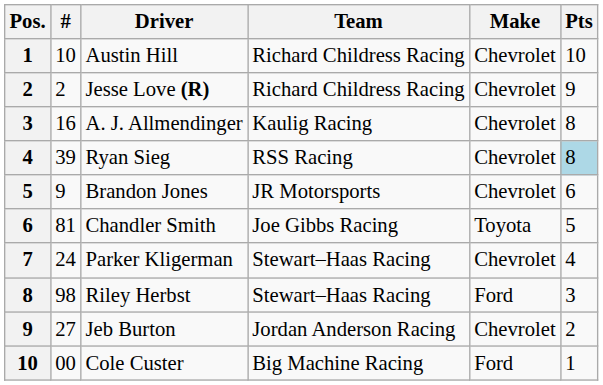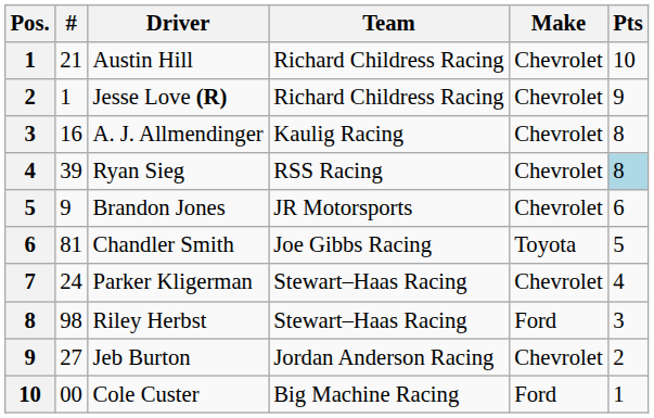 <table class="wikitable" style="font-size:95%">
 <tr>
 <th>Pos.</th>
 <th>#</th>
 <th>Driver</th>
 <th>Team</th>
 <th>Make</th>
 <th>Pts</th>
 </tr>
 <tr>
 <th>1</th>
-<td>10</td>
+<td>21</td>
 <td>Austin Hill</td>
 <td>Richard Childress Racing</td>
 <td>Chevrolet</td>
 <td>10</td>
 </tr>
 <tr>
 <th>2</th>
-<td>2</td>
+<td>1</td>
 <td>Jesse Love <strong>(R)</strong></td>
 <td>Richard Childress Racing</td>
 <td>Chevrolet</td>
 <td>9</td>
 </tr>
 <tr>
 <th>3</th>
 <td>16</td>
 <td>A. J. Allmendinger</td>
 <td>Kaulig Racing</td>
 <td>Chevrolet</td>
 <td>8</td>
 </tr>
 <tr>
 <th>4</th>
 <td>39</td>
 <td>Ryan Sieg</td>
 <td>RSS Racing</td>
 <td>Chevrolet</td>
 <td style="background: lightblue;">8</td>
 </tr>
 <tr>
 <th>5</th>
 <td>9</td>
 <td>Brandon Jones</td>
 <td>JR Motorsports</td>
 <td>Chevrolet</td>
 <td>6</td>
 </tr>
 <tr>
 <th>6</th>
 <td>81</td>
 <td>Chandler Smith</td>
 <td>Joe Gibbs Racing</td>
 <td>Toyota</td>
 <td>5</td>
 </tr>
 <tr>
 <th>7</th>
 <td>24</td>
 <td>Parker Kligerman</td>
 <td>Stewart–Haas Racing</td>
 <td>Chevrolet</td>
 <td>4</td>
 </tr>
 <tr>
 <th>8</th>
 <td>98</td>
 <td>Riley Herbst</td>
 <td>Stewart–Haas Racing</td>
 <td>Ford</td>
 <td>3</td>
 </tr>
 <tr>
 <th>9</th>
 <td>27</td>
 <td>Jeb Burton</td>
 <td>Jordan Anderson Racing</td>
 <td>Chevrolet</td>
 <td>2</td>
 </tr>
 <tr>
 <th>10</th>
 <td>00</td>
 <td>Cole Custer</td>
 <td>Big Machine Racing</td>
 <td>Ford</td>
 <td>1</td>
 </tr>
 </table>
